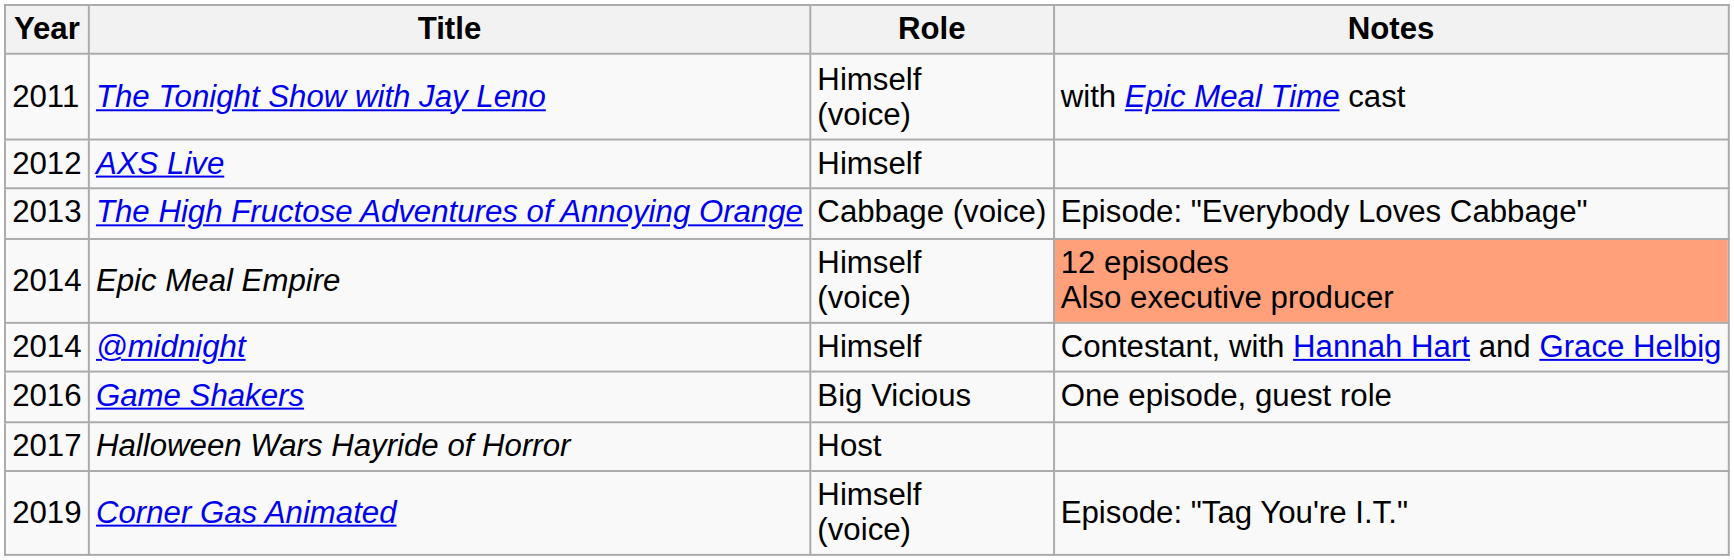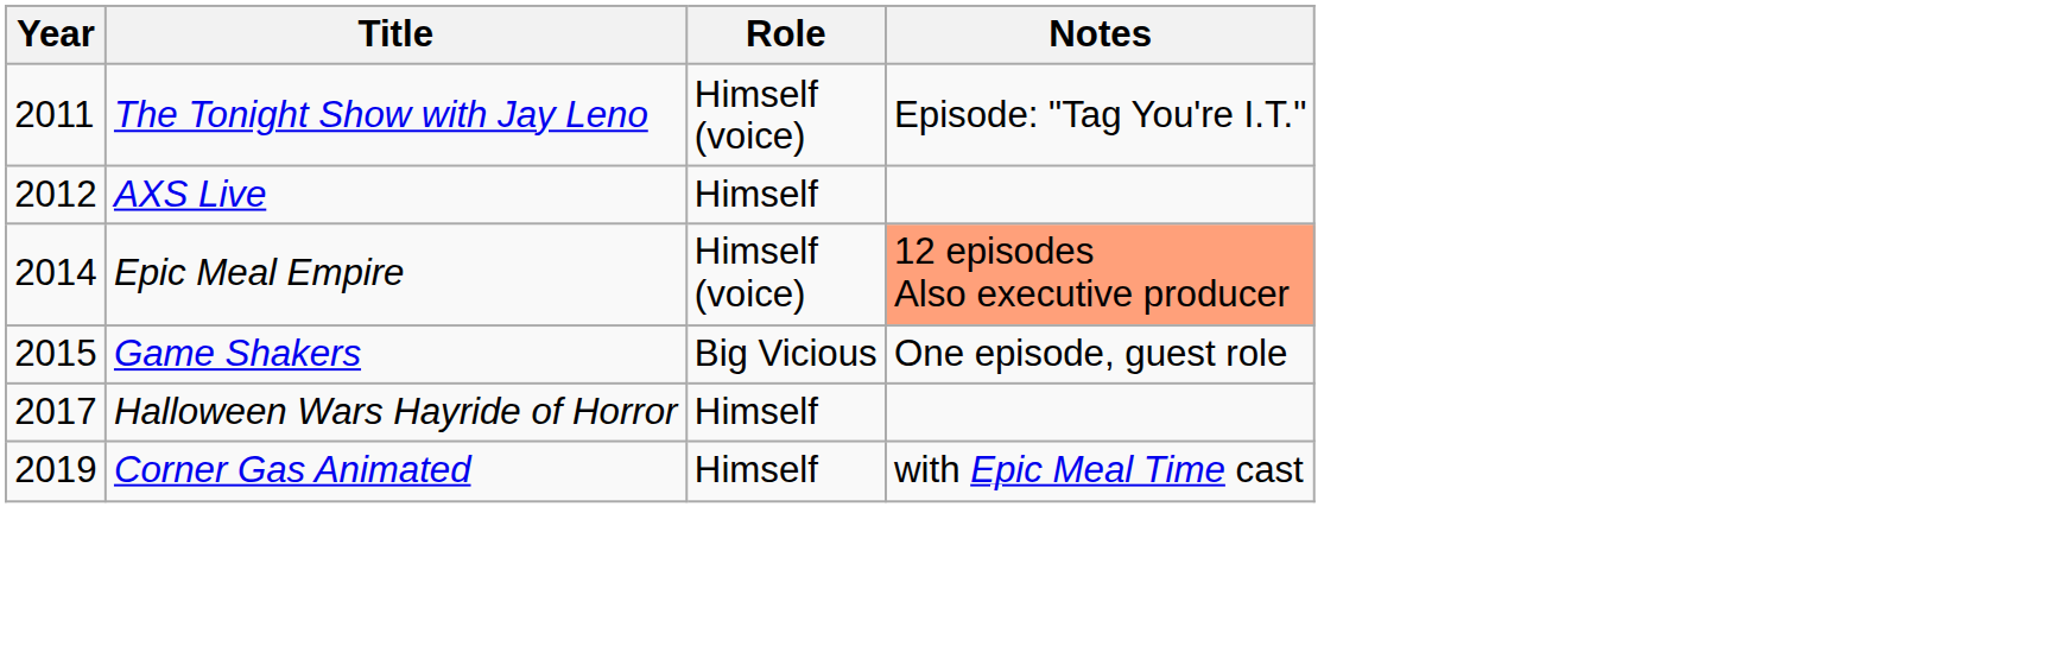 <table class="wikitable">
 <tr>
 <th>Year</th>
 <th>Title</th>
 <th>Role</th>
 <th>Notes</th>
 </tr>
 <tr>
 <td>2011</td>
 <td><em><a href='#'>The Tonight Show with Jay Leno</a></em></td>
 <td>Himself<br>(voice)</td>
-<td>with <em><a href='#'>Epic Meal Time</a></em> cast</td>
+<td>Episode: "Tag You're I.T."</td>
 </tr>
 <tr>
 <td>2012</td>
 <td><em><a href='#'>AXS Live</a></em></td>
 <td>Himself</td>
 <td></td>
 </tr>
 <tr>
-<td>2013</td>
-<td><em><a href='#'>The High Fructose Adventures of Annoying Orange</a></em></td>
-<td>Cabbage (voice)</td>
-<td>Episode: "Everybody Loves Cabbage"</td>
-</tr>
-<tr>
 <td>2014</td>
 <td><em>Epic Meal Empire</em></td>
 <td>Himself<br>(voice)</td>
 <td style="background: lightsalmon;">12 episodes<br>Also executive producer</td>
 </tr>
 <tr>
-<td>2014</td>
-<td><em><a href='#'>@midnight</a></em></td>
-<td>Himself</td>
-<td>Contestant, with <a href='#'>Hannah Hart</a> and <a href='#'>Grace Helbig</a></td>
-</tr>
-<tr>
-<td>2016</td>
+<td>2015</td>
 <td><em><a href='#'>Game Shakers</a></em></td>
 <td>Big Vicious</td>
 <td>One episode, guest role</td>
 </tr>
 <tr>
 <td>2017</td>
 <td><em>Halloween Wars Hayride of Horror</em></td>
-<td>Host</td>
+<td>Himself</td>
 <td></td>
 </tr>
 <tr>
 <td>2019</td>
 <td><em><a href='#'>Corner Gas Animated</a></em></td>
-<td>Himself<br>(voice)</td>
-<td>Episode: "Tag You're I.T."</td>
+<td>Himself</td>
+<td>with <em><a href='#'>Epic Meal Time</a></em> cast</td>
 </tr>
 </table>
